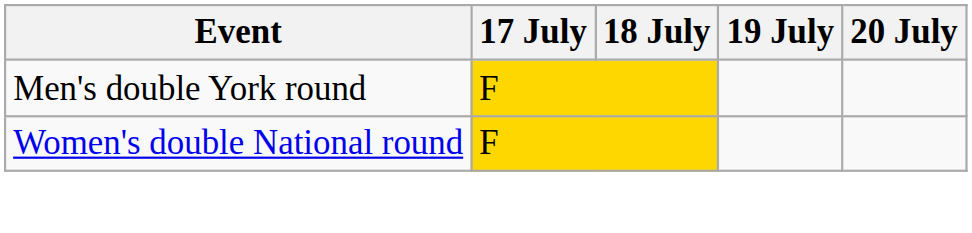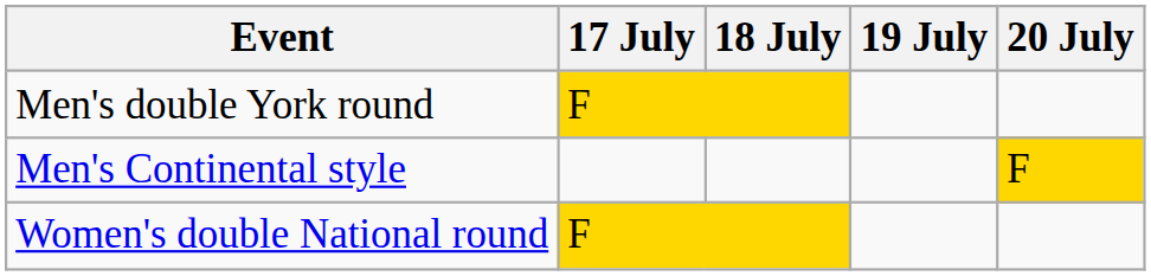 <table class="wikitable olympic-schedule">
 <tr>
 <th>Event</th>
 <th>17 July</th>
 <th>18 July</th>
 <th>19 July</th>
 <th>20 July</th>
 </tr>
 <tr>
 <td class="event">Men's double York round</td>
 <td colspan=2 bgcolor="gold" class="finals">F</td>
 <td></td>
 <td></td>
 </tr>
 <tr>
+<td class="event"><a href='#'>Men's Continental style</a></td>
+<td></td>
+<td></td>
+<td></td>
+<td bgcolor="gold" class="finals">F</td>
+</tr>
+<tr>
 <td class="event"><a href='#'>Women's double National round</a></td>
 <td colspan=2 bgcolor="gold" class="finals">F</td>
 <td></td>
 <td></td>
 </tr>
 </table>
